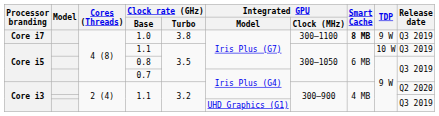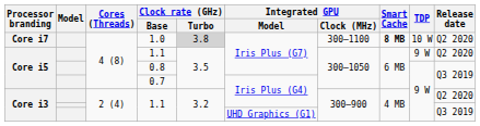 <table class="wikitable sortable nowrap" style="text-align: center;">
 <tr>
 <th class="unsortable" rowspan="2">Processor<br>branding</th>
 <th rowspan="2">Model</th>
 <th class="unsortable" rowspan="2"><a href='#'>Cores</a><br>(<a href='#'>Threads</a>)</th>
 <th colspan="2"><a href='#'>Clock rate</a> (GHz)</th>
 <th colspan="2">Integrated <a href='#'>GPU</a></th>
 <th class="unsortable" rowspan="2"><a href='#'>Smart<br>Cache</a></th>
 <th rowspan="2"><a href='#'>TDP</a></th>
 <th rowspan="2">Release<br>date</th>
 </tr>
 <tr>
 <th class="unsortable">Base</th>
 <th class="unsortable">Turbo</th>
 <th class="unsortable">Model</th>
 <th class="unsortable">Clock (MHz)</th>
 </tr>
 <tr>
 <th rowspan=1>Core i7</th>
 <th style="text-align:left;" data-sort-value="sku7"></th>
 <td rowspan="4">4 (8)</td>
 <td>1.0</td>
-<td>3.8</td>
+<td style="background: lightgrey;">3.8</td>
 <td rowspan="3"><a href='#'>Iris Plus (G7)</a></td>
 <td>300–1100</td>
 <td><strong>8 MB</strong></td>
-<td>9 W</td>
-<td>Q3 2019</td>
+<td>10 W</td>
+<td>Q2 2020</td>
 </tr>
 <tr>
 <th rowspan="3">Core i5</th>
 <th style="text-align:left;" data-sort-value="sku6"></th>
 <td>1.1</td>
 <td rowspan="3">3.5</td>
 <td rowspan="3">300–1050</td>
 <td rowspan="3">6 MB</td>
-<td>10 W</td>
-<td>Q3 2019</td>
+<td>9 W</td>
+<td>Q2 2020</td>
 </tr>
 <tr>
 <th style="text-align:left;" data-sort-value="sku5"></th>
 <td>0.8</td>
 <td rowspan="5">9 W</td>
 <td rowspan="2">Q3 2019</td>
 </tr>
 <tr>
 <th style="text-align:left;" data-sort-value="sku4"></th>
 <td>0.7</td>
 <td rowspan="3"><a href='#'>Iris Plus (G4)</a></td>
 </tr>
 <tr>
 <th rowspan="3">Core i3</th>
 <th style="text-align:left;" data-sort-value="sku3"></th>
 <td rowspan="3">2 (4)</td>
 <td rowspan="3">1.1</td>
 <td rowspan="3">3.2</td>
 <td rowspan="3">300–900</td>
 <td rowspan="3">4 MB</td>
 <td>Q2 2020</td>
 </tr>
 <tr>
 <th style="text-align:left;" data-sort-value="sku2"></th>
 <td rowspan="2">Q3 2019</td>
 </tr>
 <tr>
 <th style="text-align:left;" data-sort-value="sku1"></th>
 <td><a href='#'>UHD Graphics (G1)</a></td>
 </tr>
 </table>
